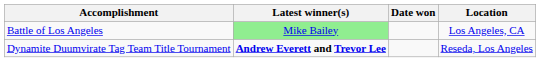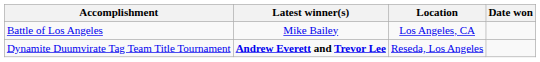 <table class="wikitable" style="text-align: center">
 <tr>
 <th>Accomplishment</th>
 <th>Latest winner(s)</th>
+<th>Location</th>
 <th>Date won</th>
-<th>Location</th>
 </tr>
 <tr>
 <td align=left><a href='#'>Battle of Los Angeles</a></td>
-<td style="background: lightgreen;"><a href='#'>Mike Bailey</a></td>
+<td><a href='#'>Mike Bailey</a></td>
+<td><a href='#'>Los Angeles, CA</a></td>
 <td></td>
-<td><a href='#'>Los Angeles, CA</a></td>
 </tr>
 <tr>
 <td align=left><a href='#'>Dynamite Duumvirate Tag Team Title Tournament</a></td>
 <td><strong><a href='#'>Andrew Everett</a> and <a href='#'>Trevor Lee</a></strong></td>
+<td><a href='#'>Reseda, Los Angeles</a></td>
 <td></td>
-<td><a href='#'>Reseda, Los Angeles</a></td>
 </tr>
 </table>
